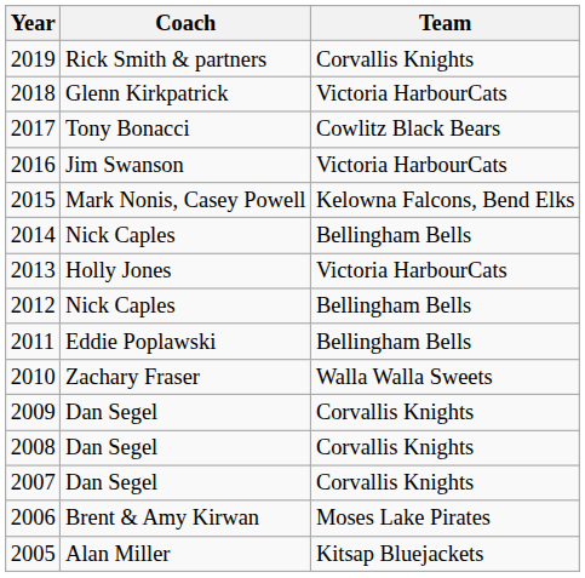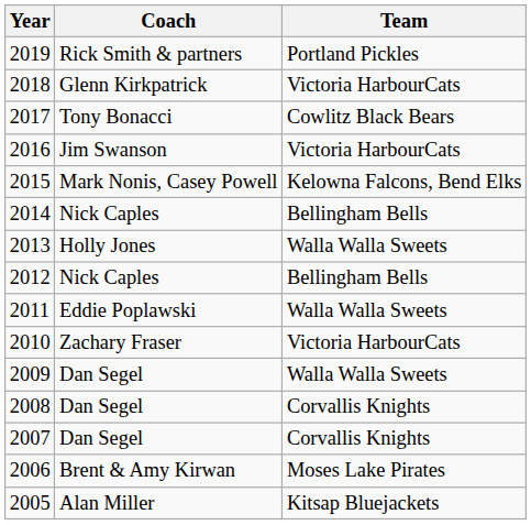 <table class="wikitable">
 <tr>
 <th>Year</th>
 <th>Coach</th>
 <th>Team</th>
 </tr>
 <tr>
 <td>2019</td>
 <td>Rick Smith & partners</td>
-<td>Corvallis Knights</td>
+<td>Portland Pickles</td>
 </tr>
 <tr>
 <td>2018</td>
 <td>Glenn Kirkpatrick</td>
 <td>Victoria HarbourCats</td>
 </tr>
 <tr>
 <td>2017</td>
 <td>Tony Bonacci</td>
 <td>Cowlitz Black Bears</td>
 </tr>
 <tr>
 <td>2016</td>
 <td>Jim Swanson</td>
 <td>Victoria HarbourCats</td>
 </tr>
 <tr>
 <td>2015</td>
 <td>Mark Nonis, Casey Powell</td>
 <td>Kelowna Falcons, Bend Elks</td>
 </tr>
 <tr>
 <td>2014</td>
 <td>Nick Caples</td>
 <td>Bellingham Bells</td>
 </tr>
 <tr>
 <td>2013</td>
 <td>Holly Jones</td>
-<td>Victoria HarbourCats</td>
+<td>Walla Walla Sweets</td>
 </tr>
 <tr>
 <td>2012</td>
 <td>Nick Caples</td>
 <td>Bellingham Bells</td>
 </tr>
 <tr>
 <td>2011</td>
 <td>Eddie Poplawski</td>
-<td>Bellingham Bells</td>
+<td>Walla Walla Sweets</td>
 </tr>
 <tr>
 <td>2010</td>
 <td>Zachary Fraser</td>
-<td>Walla Walla Sweets</td>
+<td>Victoria HarbourCats</td>
 </tr>
 <tr>
 <td>2009</td>
 <td>Dan Segel</td>
-<td>Corvallis Knights</td>
+<td>Walla Walla Sweets</td>
 </tr>
 <tr>
 <td>2008</td>
 <td>Dan Segel</td>
 <td>Corvallis Knights</td>
 </tr>
 <tr>
 <td>2007</td>
 <td>Dan Segel</td>
 <td>Corvallis Knights</td>
 </tr>
 <tr>
 <td>2006</td>
 <td>Brent & Amy Kirwan</td>
 <td>Moses Lake Pirates</td>
 </tr>
 <tr>
 <td>2005</td>
 <td>Alan Miller</td>
 <td>Kitsap Bluejackets</td>
 </tr>
 </table>
